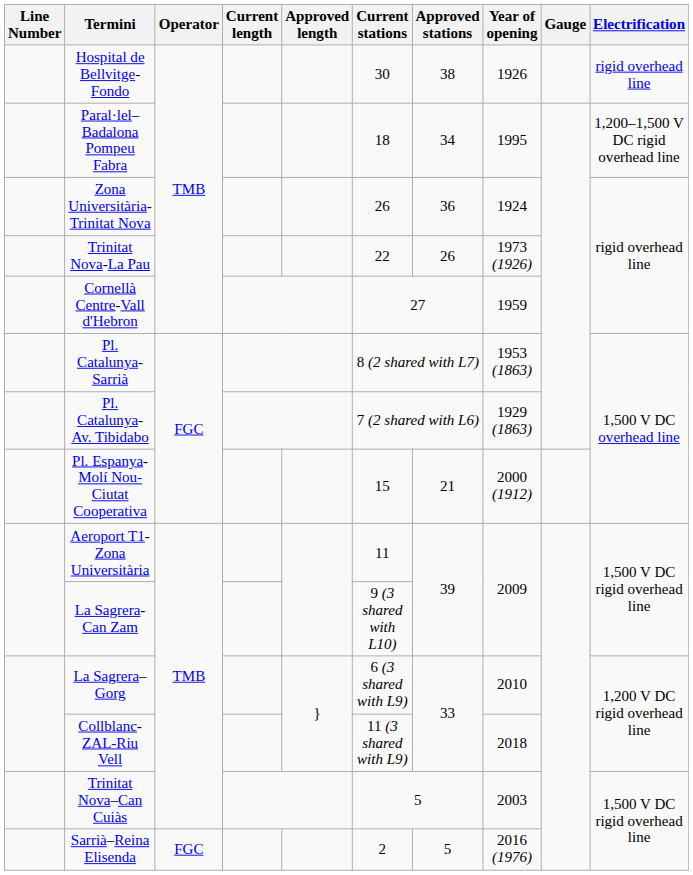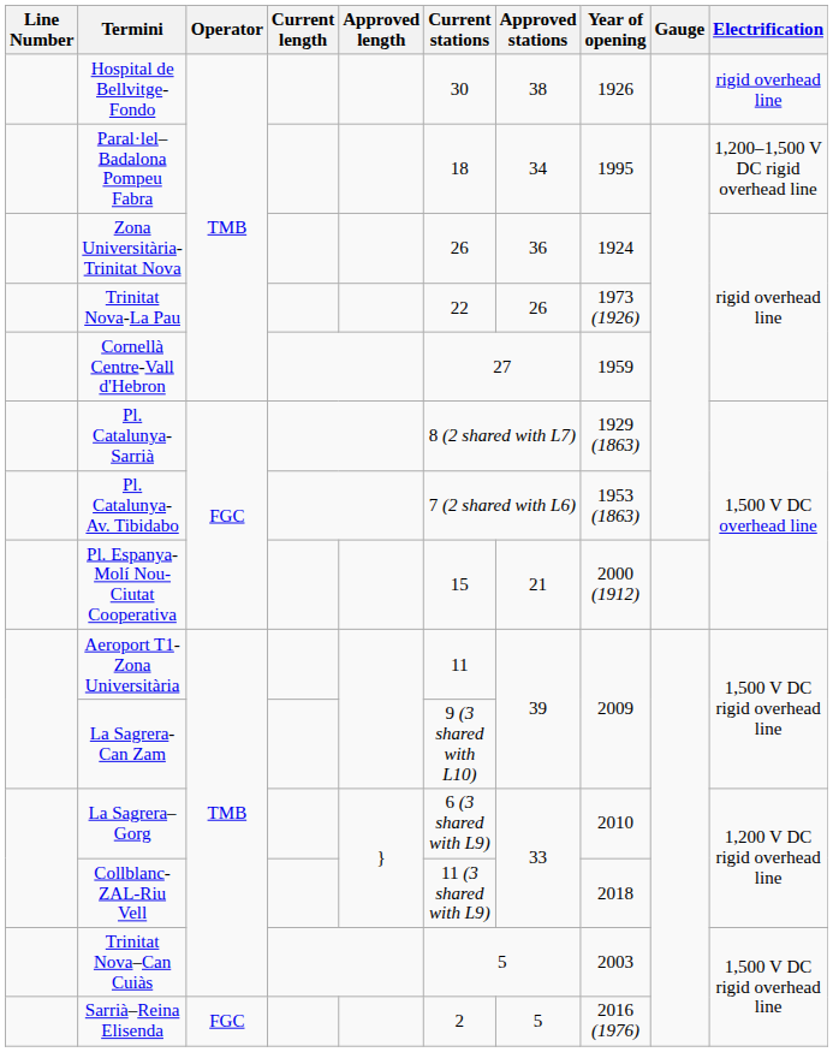 <table class="wikitable sortable">
 <tr>
 <th>Line Number</th>
 <th>Termini</th>
 <th>Operator</th>
 <th>Current length</th>
 <th>Approved length</th>
 <th>Current stations</th>
 <th>Approved stations</th>
 <th>Year of opening</th>
 <th>Gauge</th>
 <th><a href='#'>Electrification</a></th>
 </tr>
 <tr style="text-align:center;">
 <td><br></td>
 <td><a href='#'>Hospital de Bellvitge</a>-<a href='#'>Fondo</a></td>
 <td rowspan="5"><a href='#'>TMB</a></td>
 <td></td>
 <td></td>
 <td>30</td>
 <td>38</td>
 <td>1926</td>
 <td></td>
 <td> <a href='#'>rigid overhead line</a></td>
 </tr>
 <tr style="text-align:center;">
 <td></td>
 <td><a href='#'>Paral·lel</a>–<a href='#'>Badalona Pompeu Fabra</a></td>
 <td></td>
 <td></td>
 <td>18</td>
 <td>34</td>
 <td>1995</td>
 <td rowspan="6"></td>
 <td>1,200–1,500 V DC rigid overhead line</td>
 </tr>
 <tr style="text-align:center;">
 <td></td>
 <td><a href='#'>Zona Universitària</a>-<a href='#'>Trinitat Nova</a></td>
 <td></td>
 <td></td>
 <td>26</td>
 <td>36</td>
 <td>1924</td>
 <td rowspan="3"> rigid overhead line</td>
 </tr>
 <tr style="text-align:center;">
 <td></td>
 <td><a href='#'>Trinitat Nova</a>-<a href='#'>La Pau</a></td>
 <td></td>
 <td></td>
 <td>22</td>
 <td>26</td>
 <td>1973 <em>(1926)</em></td>
 </tr>
 <tr style="text-align:center;">
 <td></td>
 <td><a href='#'>Cornellà Centre</a>-<a href='#'>Vall d'Hebron</a></td>
 <td colspan="2"></td>
 <td colspan="2">27</td>
 <td>1959</td>
 </tr>
 <tr style="text-align:center;">
 <td></td>
 <td><a href='#'>Pl. Catalunya</a>-<a href='#'>Sarrià</a></td>
 <td rowspan="3"><a href='#'>FGC</a></td>
 <td colspan="2"></td>
 <td colspan="2">8 <em>(2 shared with L7)</em></td>
-<td>1953 <em>(1863)</em></td>
+<td>1929 <em>(1863)</em></td>
 <td rowspan="3">1,500 V DC <a href='#'>overhead line</a></td>
 </tr>
 <tr style="text-align:center;">
 <td></td>
 <td><a href='#'>Pl. Catalunya</a>-<a href='#'>Av. Tibidabo</a></td>
 <td colspan="2"></td>
 <td colspan="2">7 <em>(2 shared with L6)</em></td>
-<td>1929 <em>(1863)</em></td>
+<td>1953 <em>(1863)</em></td>
 </tr>
 <tr style="text-align:center;">
 <td></td>
 <td><a href='#'>Pl. Espanya</a>-<a href='#'>Molí Nou-Ciutat Cooperativa</a></td>
 <td></td>
 <td></td>
 <td>15</td>
 <td>21</td>
 <td>2000 <em>(1912)</em></td>
 <td></td>
 </tr>
 <tr style="text-align:center;">
 <td rowspan="2"></td>
 <td><a href='#'>Aeroport T1</a>-<a href='#'>Zona Universitària</a></td>
 <td rowspan="5"><a href='#'>TMB</a></td>
 <td></td>
 <td rowspan="2"></td>
 <td>11</td>
 <td rowspan="2">39</td>
 <td rowspan="2">2009</td>
 <td rowspan="6"></td>
 <td rowspan="2">1,500 V DC rigid overhead line</td>
 </tr>
 <tr style="text-align:center;">
 <td><a href='#'>La Sagrera</a>-<a href='#'>Can Zam</a></td>
 <td></td>
 <td>9 <em>(3 shared with L10)</em></td>
 </tr>
 <tr style="text-align:center;">
 <td rowspan="2"></td>
 <td><a href='#'>La Sagrera</a>–<a href='#'>Gorg</a></td>
 <td></td>
 <td rowspan="2">}</td>
 <td>6 <em>(3 shared with L9)</em></td>
 <td rowspan="2">33</td>
 <td>2010</td>
 <td rowspan="2">1,200 V DC rigid overhead line</td>
 </tr>
 <tr style="text-align:center;">
 <td><a href='#'>Collblanc</a>-<a href='#'>ZAL-Riu Vell</a></td>
 <td></td>
 <td>11 <em>(3 shared with L9)</em></td>
 <td>2018</td>
 </tr>
 <tr style="text-align:center;">
 <td></td>
 <td><a href='#'>Trinitat Nova</a>–<a href='#'>Can Cuiàs</a></td>
 <td colspan="2"></td>
 <td colspan="2">5</td>
 <td>2003</td>
 <td rowspan="2">1,500 V DC rigid overhead line</td>
 </tr>
 <tr style="text-align:center;">
 <td></td>
 <td><a href='#'>Sarrià</a>–<a href='#'>Reina Elisenda</a></td>
 <td><a href='#'>FGC</a></td>
 <td></td>
 <td></td>
 <td>2</td>
 <td>5</td>
 <td>2016 <em>(1976)</em></td>
 </tr>
 </table>
